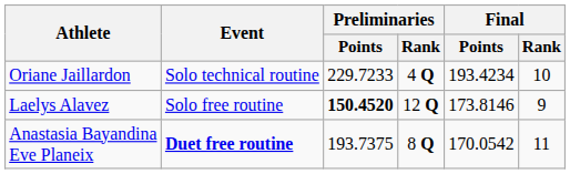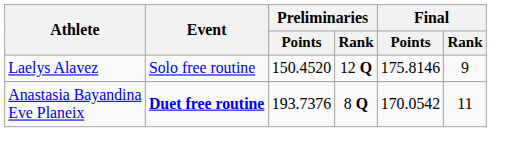 <table class="wikitable" style="text-align:center; font-size:90%;">
 <tr>
 <th rowspan="2">Athlete</th>
 <th rowspan="2">Event</th>
 <th colspan="2">Preliminaries</th>
 <th colspan="2">Final</th>
 </tr>
 <tr style="font-size:95%">
 <th>Points</th>
 <th>Rank</th>
 <th>Points</th>
 <th>Rank</th>
 </tr>
 <tr>
-<td align=left><a href='#'>Oriane Jaillardon</a></td>
-<td align=left><a href='#'>Solo technical routine</a></td>
-<td>229.7233</td>
-<td>4 <strong>Q</strong></td>
-<td>193.4234</td>
-<td>10</td>
-</tr>
-<tr>
 <td align=left><a href='#'>Laelys Alavez</a></td>
 <td align=left><a href='#'>Solo free routine</a></td>
-<td><strong>150.4520</strong></td>
+<td>150.4520</td>
 <td>12 <strong>Q</strong></td>
-<td>173.8146</td>
+<td>175.8146</td>
 <td>9</td>
 </tr>
 <tr>
 <td align=left><a href='#'>Anastasia Bayandina</a><br> <a href='#'>Eve Planeix</a></td>
 <td align=left><strong><a href='#'>Duet free routine</a></strong></td>
-<td>193.7375</td>
+<td>193.7376</td>
 <td>8 <strong>Q</strong></td>
 <td>170.0542</td>
 <td>11</td>
 </tr>
 </table>
